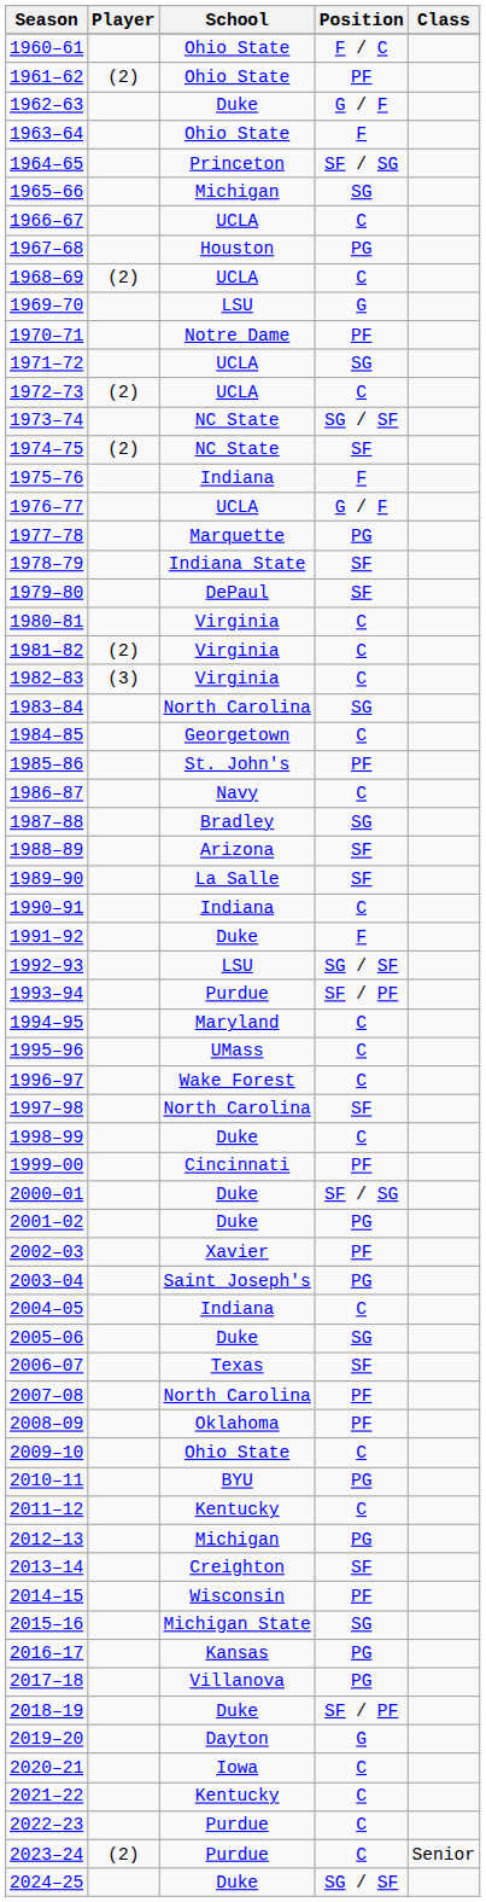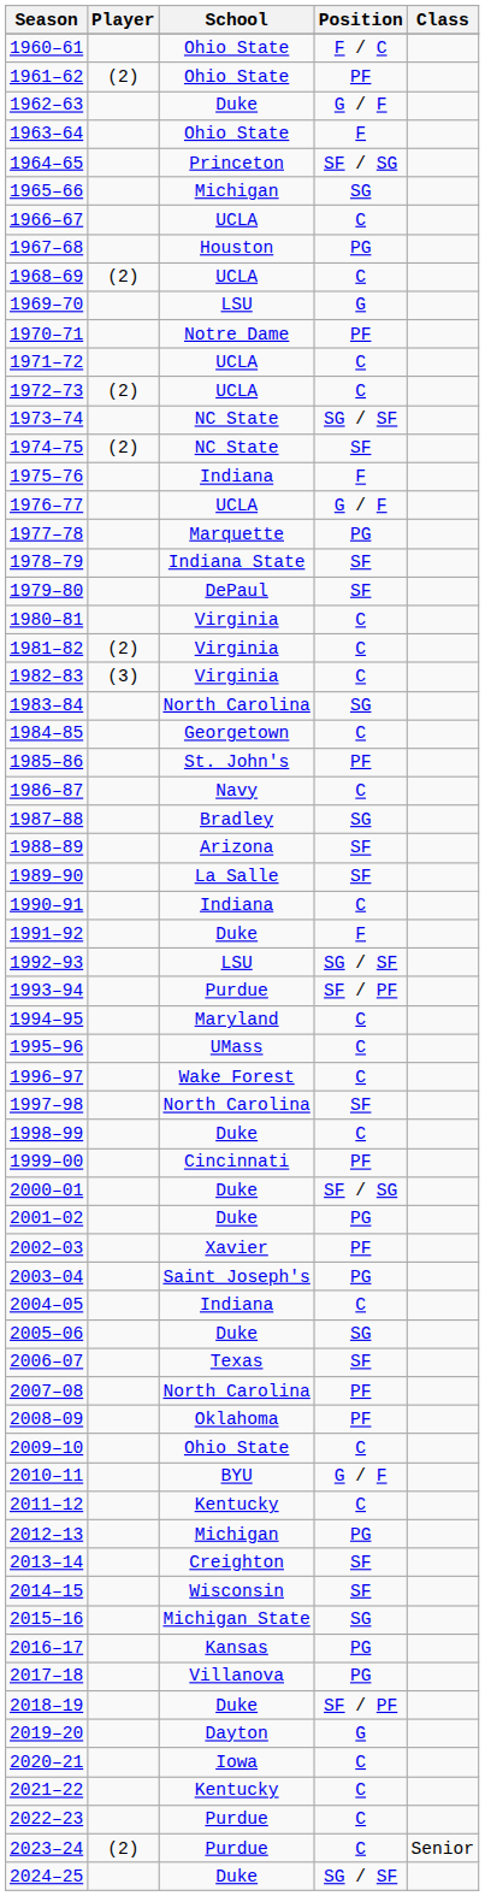 <table class="wikitable sortable" style="text-align:center;">
 <tr>
 <th>Season</th>
 <th>Player</th>
 <th>School</th>
 <th>Position</th>
 <th>Class</th>
 </tr>
 <tr>
 </tr>
 <tr>
 <td><a href='#'>1960–61</a></td>
 <td></td>
 <td><a href='#'>Ohio State</a></td>
 <td><a href='#'>F</a> / <a href='#'>C</a></td>
 <td></td>
 </tr>
 <tr>
 <td><a href='#'>1961–62</a></td>
 <td> (2)</td>
 <td><a href='#'>Ohio State</a></td>
 <td><a href='#'>PF</a></td>
 <td></td>
 </tr>
 <tr>
 <td><a href='#'>1962–63</a></td>
 <td></td>
 <td><a href='#'>Duke</a></td>
 <td><a href='#'>G</a> / <a href='#'>F</a></td>
 <td></td>
 </tr>
 <tr>
 <td><a href='#'>1963–64</a></td>
 <td></td>
 <td><a href='#'>Ohio State</a></td>
 <td><a href='#'>F</a></td>
 <td></td>
 </tr>
 <tr>
 <td><a href='#'>1964–65</a></td>
 <td></td>
 <td><a href='#'>Princeton</a></td>
 <td><a href='#'>SF</a> / <a href='#'>SG</a></td>
 <td></td>
 </tr>
 <tr>
 <td><a href='#'>1965–66</a></td>
 <td></td>
 <td><a href='#'>Michigan</a></td>
 <td><a href='#'>SG</a></td>
 <td></td>
 </tr>
 <tr>
 <td><a href='#'>1966–67</a></td>
 <td></td>
 <td><a href='#'>UCLA</a></td>
 <td><a href='#'>C</a></td>
 <td></td>
 </tr>
 <tr>
 <td><a href='#'>1967–68</a></td>
 <td></td>
 <td><a href='#'>Houston</a></td>
 <td><a href='#'>PG</a></td>
 <td></td>
 </tr>
 <tr>
 <td><a href='#'>1968–69</a></td>
 <td> (2)</td>
 <td><a href='#'>UCLA</a></td>
 <td><a href='#'>C</a></td>
 <td></td>
 </tr>
 <tr>
 <td><a href='#'>1969–70</a></td>
 <td></td>
 <td><a href='#'>LSU</a></td>
 <td><a href='#'>G</a></td>
 <td></td>
 </tr>
 <tr>
 <td><a href='#'>1970–71</a></td>
 <td></td>
 <td><a href='#'>Notre Dame</a></td>
 <td><a href='#'>PF</a></td>
 <td></td>
 </tr>
 <tr>
 <td><a href='#'>1971–72</a></td>
 <td></td>
 <td><a href='#'>UCLA</a></td>
-<td><a href='#'>SG</a></td>
+<td><a href='#'>C</a></td>
 <td></td>
 </tr>
 <tr>
 <td><a href='#'>1972–73</a></td>
 <td> (2)</td>
 <td><a href='#'>UCLA</a></td>
 <td><a href='#'>C</a></td>
 <td></td>
 </tr>
 <tr>
 <td><a href='#'>1973–74</a></td>
 <td></td>
 <td><a href='#'>NC State</a></td>
 <td><a href='#'>SG</a> / <a href='#'>SF</a></td>
 <td></td>
 </tr>
 <tr>
 <td><a href='#'>1974–75</a></td>
 <td> (2)</td>
 <td><a href='#'>NC State</a></td>
 <td><a href='#'>SF</a></td>
 <td></td>
 </tr>
 <tr>
 <td><a href='#'>1975–76</a></td>
 <td></td>
 <td><a href='#'>Indiana</a></td>
 <td><a href='#'>F</a></td>
 <td></td>
 </tr>
 <tr>
 <td><a href='#'>1976–77</a></td>
 <td></td>
 <td><a href='#'>UCLA</a></td>
 <td><a href='#'>G</a> / <a href='#'>F</a></td>
 <td></td>
 </tr>
 <tr>
 <td><a href='#'>1977–78</a></td>
 <td></td>
 <td><a href='#'>Marquette</a></td>
 <td><a href='#'>PG</a></td>
 <td></td>
 </tr>
 <tr>
 <td><a href='#'>1978–79</a></td>
 <td></td>
 <td><a href='#'>Indiana State</a></td>
 <td><a href='#'>SF</a></td>
 <td></td>
 </tr>
 <tr>
 <td><a href='#'>1979–80</a></td>
 <td></td>
 <td><a href='#'>DePaul</a></td>
 <td><a href='#'>SF</a></td>
 <td></td>
 </tr>
 <tr>
 <td><a href='#'>1980–81</a></td>
 <td></td>
 <td><a href='#'>Virginia</a></td>
 <td><a href='#'>C</a></td>
 <td></td>
 </tr>
 <tr>
 <td><a href='#'>1981–82</a></td>
 <td> (2)</td>
 <td><a href='#'>Virginia</a></td>
 <td><a href='#'>C</a></td>
 <td></td>
 </tr>
 <tr>
 <td><a href='#'>1982–83</a></td>
 <td> (3)</td>
 <td><a href='#'>Virginia</a></td>
 <td><a href='#'>C</a></td>
 <td></td>
 </tr>
 <tr>
 <td><a href='#'>1983–84</a></td>
 <td></td>
 <td><a href='#'>North Carolina</a></td>
 <td><a href='#'>SG</a></td>
 <td></td>
 </tr>
 <tr>
 <td><a href='#'>1984–85</a></td>
 <td></td>
 <td><a href='#'>Georgetown</a></td>
 <td><a href='#'>C</a></td>
 <td></td>
 </tr>
 <tr>
 <td><a href='#'>1985–86</a></td>
 <td></td>
 <td><a href='#'>St. John's</a></td>
 <td><a href='#'>PF</a></td>
 <td></td>
 </tr>
 <tr>
 <td><a href='#'>1986–87</a></td>
 <td></td>
 <td><a href='#'>Navy</a></td>
 <td><a href='#'>C</a></td>
 <td></td>
 </tr>
 <tr>
 <td><a href='#'>1987–88</a></td>
 <td></td>
 <td><a href='#'>Bradley</a></td>
 <td><a href='#'>SG</a></td>
 <td></td>
 </tr>
 <tr>
 <td><a href='#'>1988–89</a></td>
 <td></td>
 <td><a href='#'>Arizona</a></td>
 <td><a href='#'>SF</a></td>
 <td></td>
 </tr>
 <tr>
 <td><a href='#'>1989–90</a></td>
 <td></td>
 <td><a href='#'>La Salle</a></td>
 <td><a href='#'>SF</a></td>
 <td></td>
 </tr>
 <tr>
 <td><a href='#'>1990–91</a></td>
 <td></td>
 <td><a href='#'>Indiana</a></td>
 <td><a href='#'>C</a></td>
 <td></td>
 </tr>
 <tr>
 <td><a href='#'>1991–92</a></td>
 <td></td>
 <td><a href='#'>Duke</a></td>
 <td><a href='#'>F</a></td>
 <td></td>
 </tr>
 <tr>
 <td><a href='#'>1992–93</a></td>
 <td></td>
 <td><a href='#'>LSU</a></td>
 <td><a href='#'>SG</a> / <a href='#'>SF</a></td>
 <td></td>
 </tr>
 <tr>
 <td><a href='#'>1993–94</a></td>
 <td></td>
 <td><a href='#'>Purdue</a></td>
 <td><a href='#'>SF</a> / <a href='#'>PF</a></td>
 <td></td>
 </tr>
 <tr>
 <td><a href='#'>1994–95</a></td>
 <td></td>
 <td><a href='#'>Maryland</a></td>
 <td><a href='#'>C</a></td>
 <td></td>
 </tr>
 <tr>
 <td><a href='#'>1995–96</a></td>
 <td></td>
 <td><a href='#'>UMass</a></td>
 <td><a href='#'>C</a></td>
 <td></td>
 </tr>
 <tr>
 <td><a href='#'>1996–97</a></td>
 <td></td>
 <td><a href='#'>Wake Forest</a></td>
 <td><a href='#'>C</a></td>
 <td></td>
 </tr>
 <tr align=center>
 <td><a href='#'>1997–98</a></td>
 <td></td>
 <td><a href='#'>North Carolina</a></td>
 <td><a href='#'>SF</a></td>
 <td></td>
 </tr>
 <tr align=center>
 <td><a href='#'>1998–99</a></td>
 <td></td>
 <td><a href='#'>Duke</a></td>
 <td><a href='#'>C</a></td>
 <td></td>
 </tr>
 <tr align=center>
 <td><a href='#'>1999–00</a></td>
 <td></td>
 <td><a href='#'>Cincinnati</a></td>
 <td><a href='#'>PF</a></td>
 <td></td>
 </tr>
 <tr align=center>
 <td><a href='#'>2000–01</a></td>
 <td></td>
 <td><a href='#'>Duke</a></td>
 <td><a href='#'>SF</a> / <a href='#'>SG</a></td>
 <td></td>
 </tr>
 <tr align=center>
 <td><a href='#'>2001–02</a></td>
 <td></td>
 <td><a href='#'>Duke</a></td>
 <td><a href='#'>PG</a></td>
 <td></td>
 </tr>
 <tr align=center>
 <td><a href='#'>2002–03</a></td>
 <td></td>
 <td><a href='#'>Xavier</a></td>
 <td><a href='#'>PF</a></td>
 <td></td>
 </tr>
 <tr align=center>
 <td><a href='#'>2003–04</a></td>
 <td></td>
 <td><a href='#'>Saint Joseph's</a></td>
 <td><a href='#'>PG</a></td>
 <td></td>
 </tr>
 <tr align=center>
 <td><a href='#'>2004–05</a></td>
 <td></td>
 <td><a href='#'>Indiana</a></td>
 <td><a href='#'>C</a></td>
 <td></td>
 </tr>
 <tr align=center>
 <td><a href='#'>2005–06</a></td>
 <td></td>
 <td><a href='#'>Duke</a></td>
 <td><a href='#'>SG</a></td>
 <td></td>
 </tr>
 <tr align=center>
 <td><a href='#'>2006–07</a></td>
 <td></td>
 <td><a href='#'>Texas</a></td>
 <td><a href='#'>SF</a></td>
 <td></td>
 </tr>
 <tr align=center>
 <td><a href='#'>2007–08</a></td>
 <td></td>
 <td><a href='#'>North Carolina</a></td>
 <td><a href='#'>PF</a></td>
 <td></td>
 </tr>
 <tr align=center>
 <td><a href='#'>2008–09</a></td>
 <td></td>
 <td><a href='#'>Oklahoma</a></td>
 <td><a href='#'>PF</a></td>
 <td></td>
 </tr>
 <tr align=center>
 <td><a href='#'>2009–10</a></td>
 <td></td>
 <td><a href='#'>Ohio State</a></td>
 <td><a href='#'>C</a></td>
 <td></td>
 </tr>
 <tr align=center>
 <td><a href='#'>2010–11</a></td>
 <td></td>
 <td><a href='#'>BYU</a></td>
-<td><a href='#'>PG</a></td>
+<td><a href='#'>G</a> / <a href='#'>F</a></td>
 <td></td>
 </tr>
 <tr align=center>
 <td><a href='#'>2011–12</a></td>
 <td></td>
 <td><a href='#'>Kentucky</a></td>
 <td><a href='#'>C</a></td>
 <td></td>
 </tr>
 <tr align=center>
 <td><a href='#'>2012–13</a></td>
 <td></td>
 <td><a href='#'>Michigan</a></td>
 <td><a href='#'>PG</a></td>
 <td></td>
 </tr>
 <tr align=center>
 <td><a href='#'>2013–14</a></td>
 <td></td>
 <td><a href='#'>Creighton</a></td>
 <td><a href='#'>SF</a></td>
 <td></td>
 </tr>
 <tr align=center>
 <td><a href='#'>2014–15</a></td>
 <td></td>
 <td><a href='#'>Wisconsin</a></td>
-<td><a href='#'>PF</a></td>
+<td><a href='#'>SF</a></td>
 <td></td>
 </tr>
 <tr align=center>
 <td><a href='#'>2015–16</a></td>
 <td></td>
 <td><a href='#'>Michigan State</a></td>
 <td><a href='#'>SG</a></td>
 <td></td>
 </tr>
 <tr align=center>
 <td><a href='#'>2016–17</a></td>
 <td></td>
 <td><a href='#'>Kansas</a></td>
 <td><a href='#'>PG</a></td>
 <td></td>
 </tr>
 <tr align=center>
 <td><a href='#'>2017–18</a></td>
 <td></td>
 <td><a href='#'>Villanova</a></td>
 <td><a href='#'>PG</a></td>
 <td></td>
 </tr>
 <tr align=center>
 <td><a href='#'>2018–19</a></td>
 <td></td>
 <td><a href='#'>Duke</a></td>
 <td><a href='#'>SF</a> / <a href='#'>PF</a></td>
 <td></td>
 </tr>
 <tr align=center>
 <td><a href='#'>2019–20</a></td>
 <td></td>
 <td><a href='#'>Dayton</a></td>
 <td><a href='#'>G</a></td>
 <td></td>
 </tr>
 <tr align=center>
 <td><a href='#'>2020–21</a></td>
 <td></td>
 <td><a href='#'>Iowa</a></td>
 <td><a href='#'>C</a></td>
 <td></td>
 </tr>
 <tr align=center>
 <td><a href='#'>2021–22</a></td>
 <td></td>
 <td><a href='#'>Kentucky</a></td>
 <td><a href='#'>C</a></td>
 <td></td>
 </tr>
 <tr align=center>
 <td><a href='#'>2022–23</a></td>
 <td></td>
 <td><a href='#'>Purdue</a></td>
 <td><a href='#'>C</a></td>
 <td></td>
 </tr>
 <tr align=center>
 <td><a href='#'>2023–24</a></td>
 <td> (2)</td>
 <td><a href='#'>Purdue</a></td>
 <td><a href='#'>C</a></td>
 <td>Senior</td>
 </tr>
 <tr align=center>
 <td><a href='#'>2024–25</a></td>
 <td></td>
 <td><a href='#'>Duke</a></td>
 <td><a href='#'>SG</a> / <a href='#'>SF</a></td>
 <td></td>
 </tr>
 </table>
